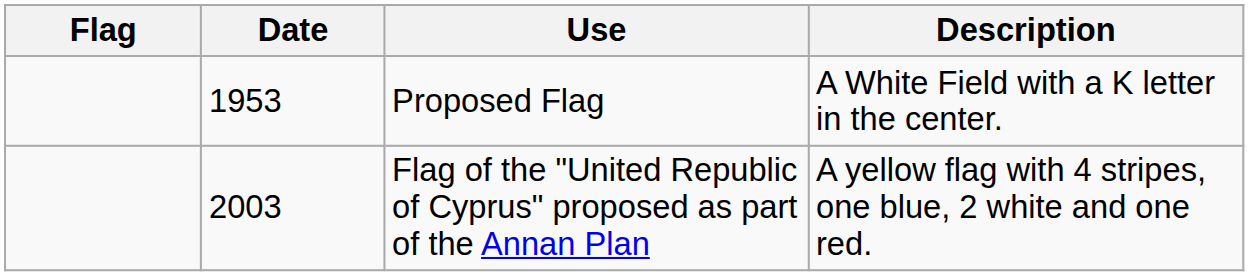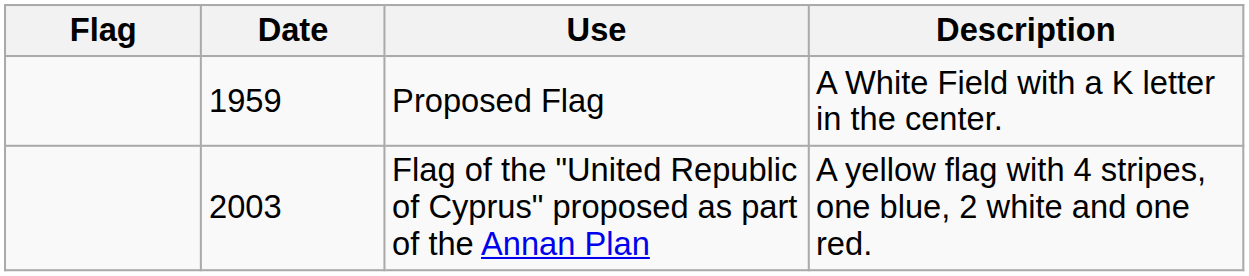 <table class="wikitable">
 <tr>
 <th style="width:110px;">Flag</th>
 <th style="width:100px;">Date</th>
 <th style="width:250px;">Use</th>
 <th style="width:250px;">Description</th>
 </tr>
 <tr>
 <td></td>
-<td>1953</td>
+<td>1959</td>
 <td>Proposed Flag</td>
 <td>A White Field with a K letter in the center.</td>
 </tr>
 <tr>
 <td></td>
 <td>2003</td>
 <td>Flag of the "United Republic of Cyprus" proposed as part of the <a href='#'>Annan Plan</a></td>
 <td>A yellow flag with 4 stripes, one blue, 2 white and one red.</td>
 </tr>
 </table>
